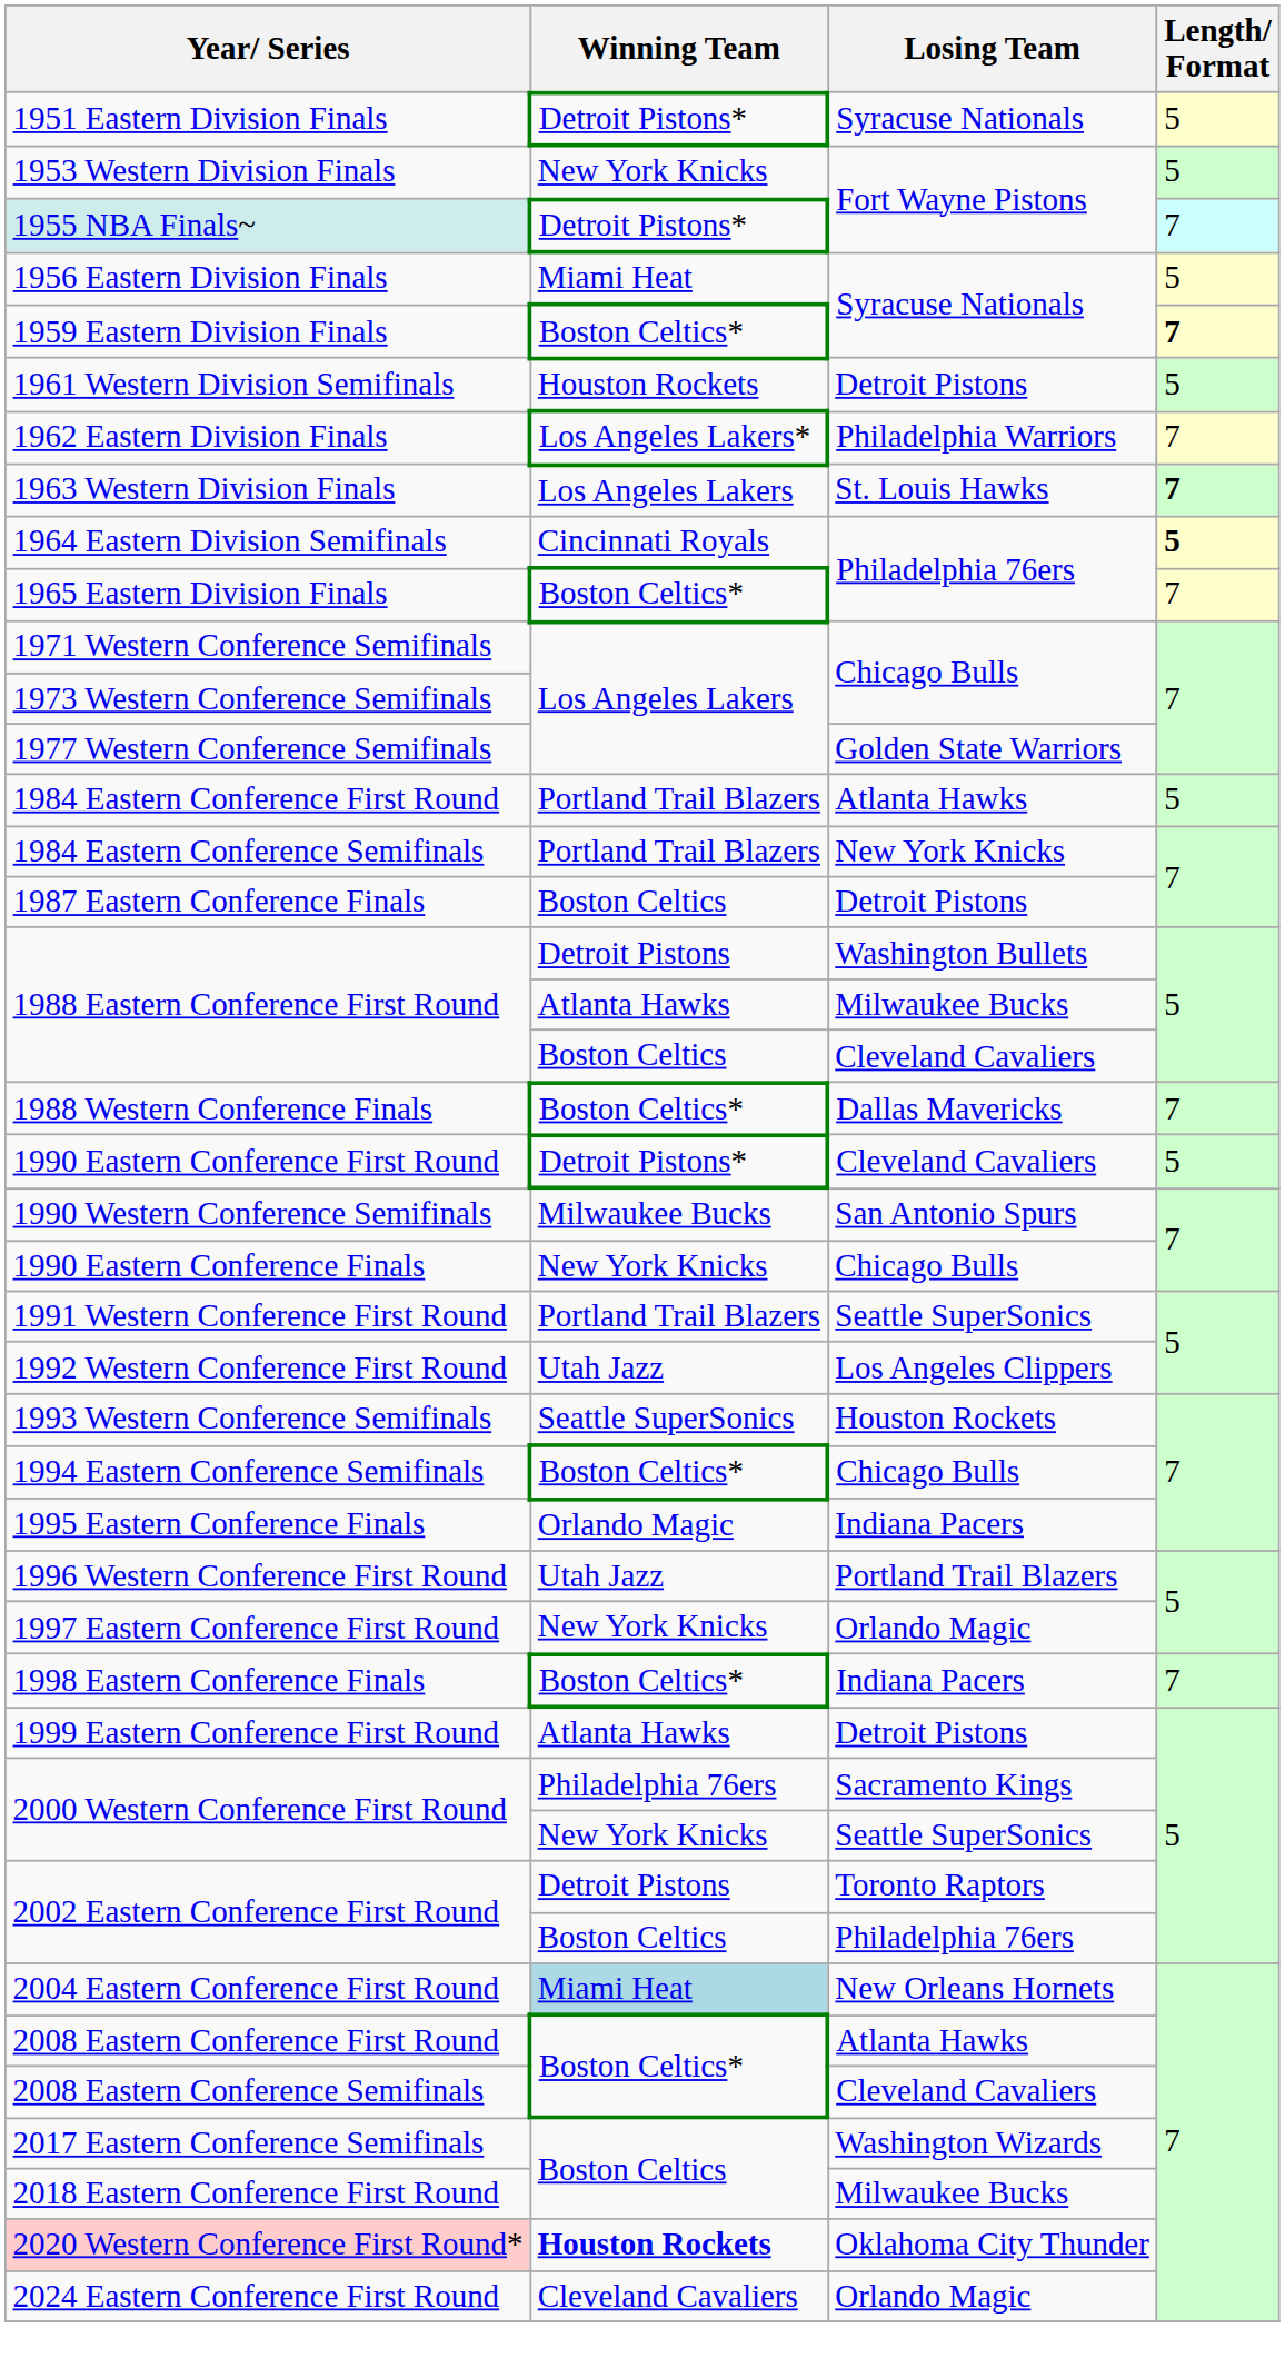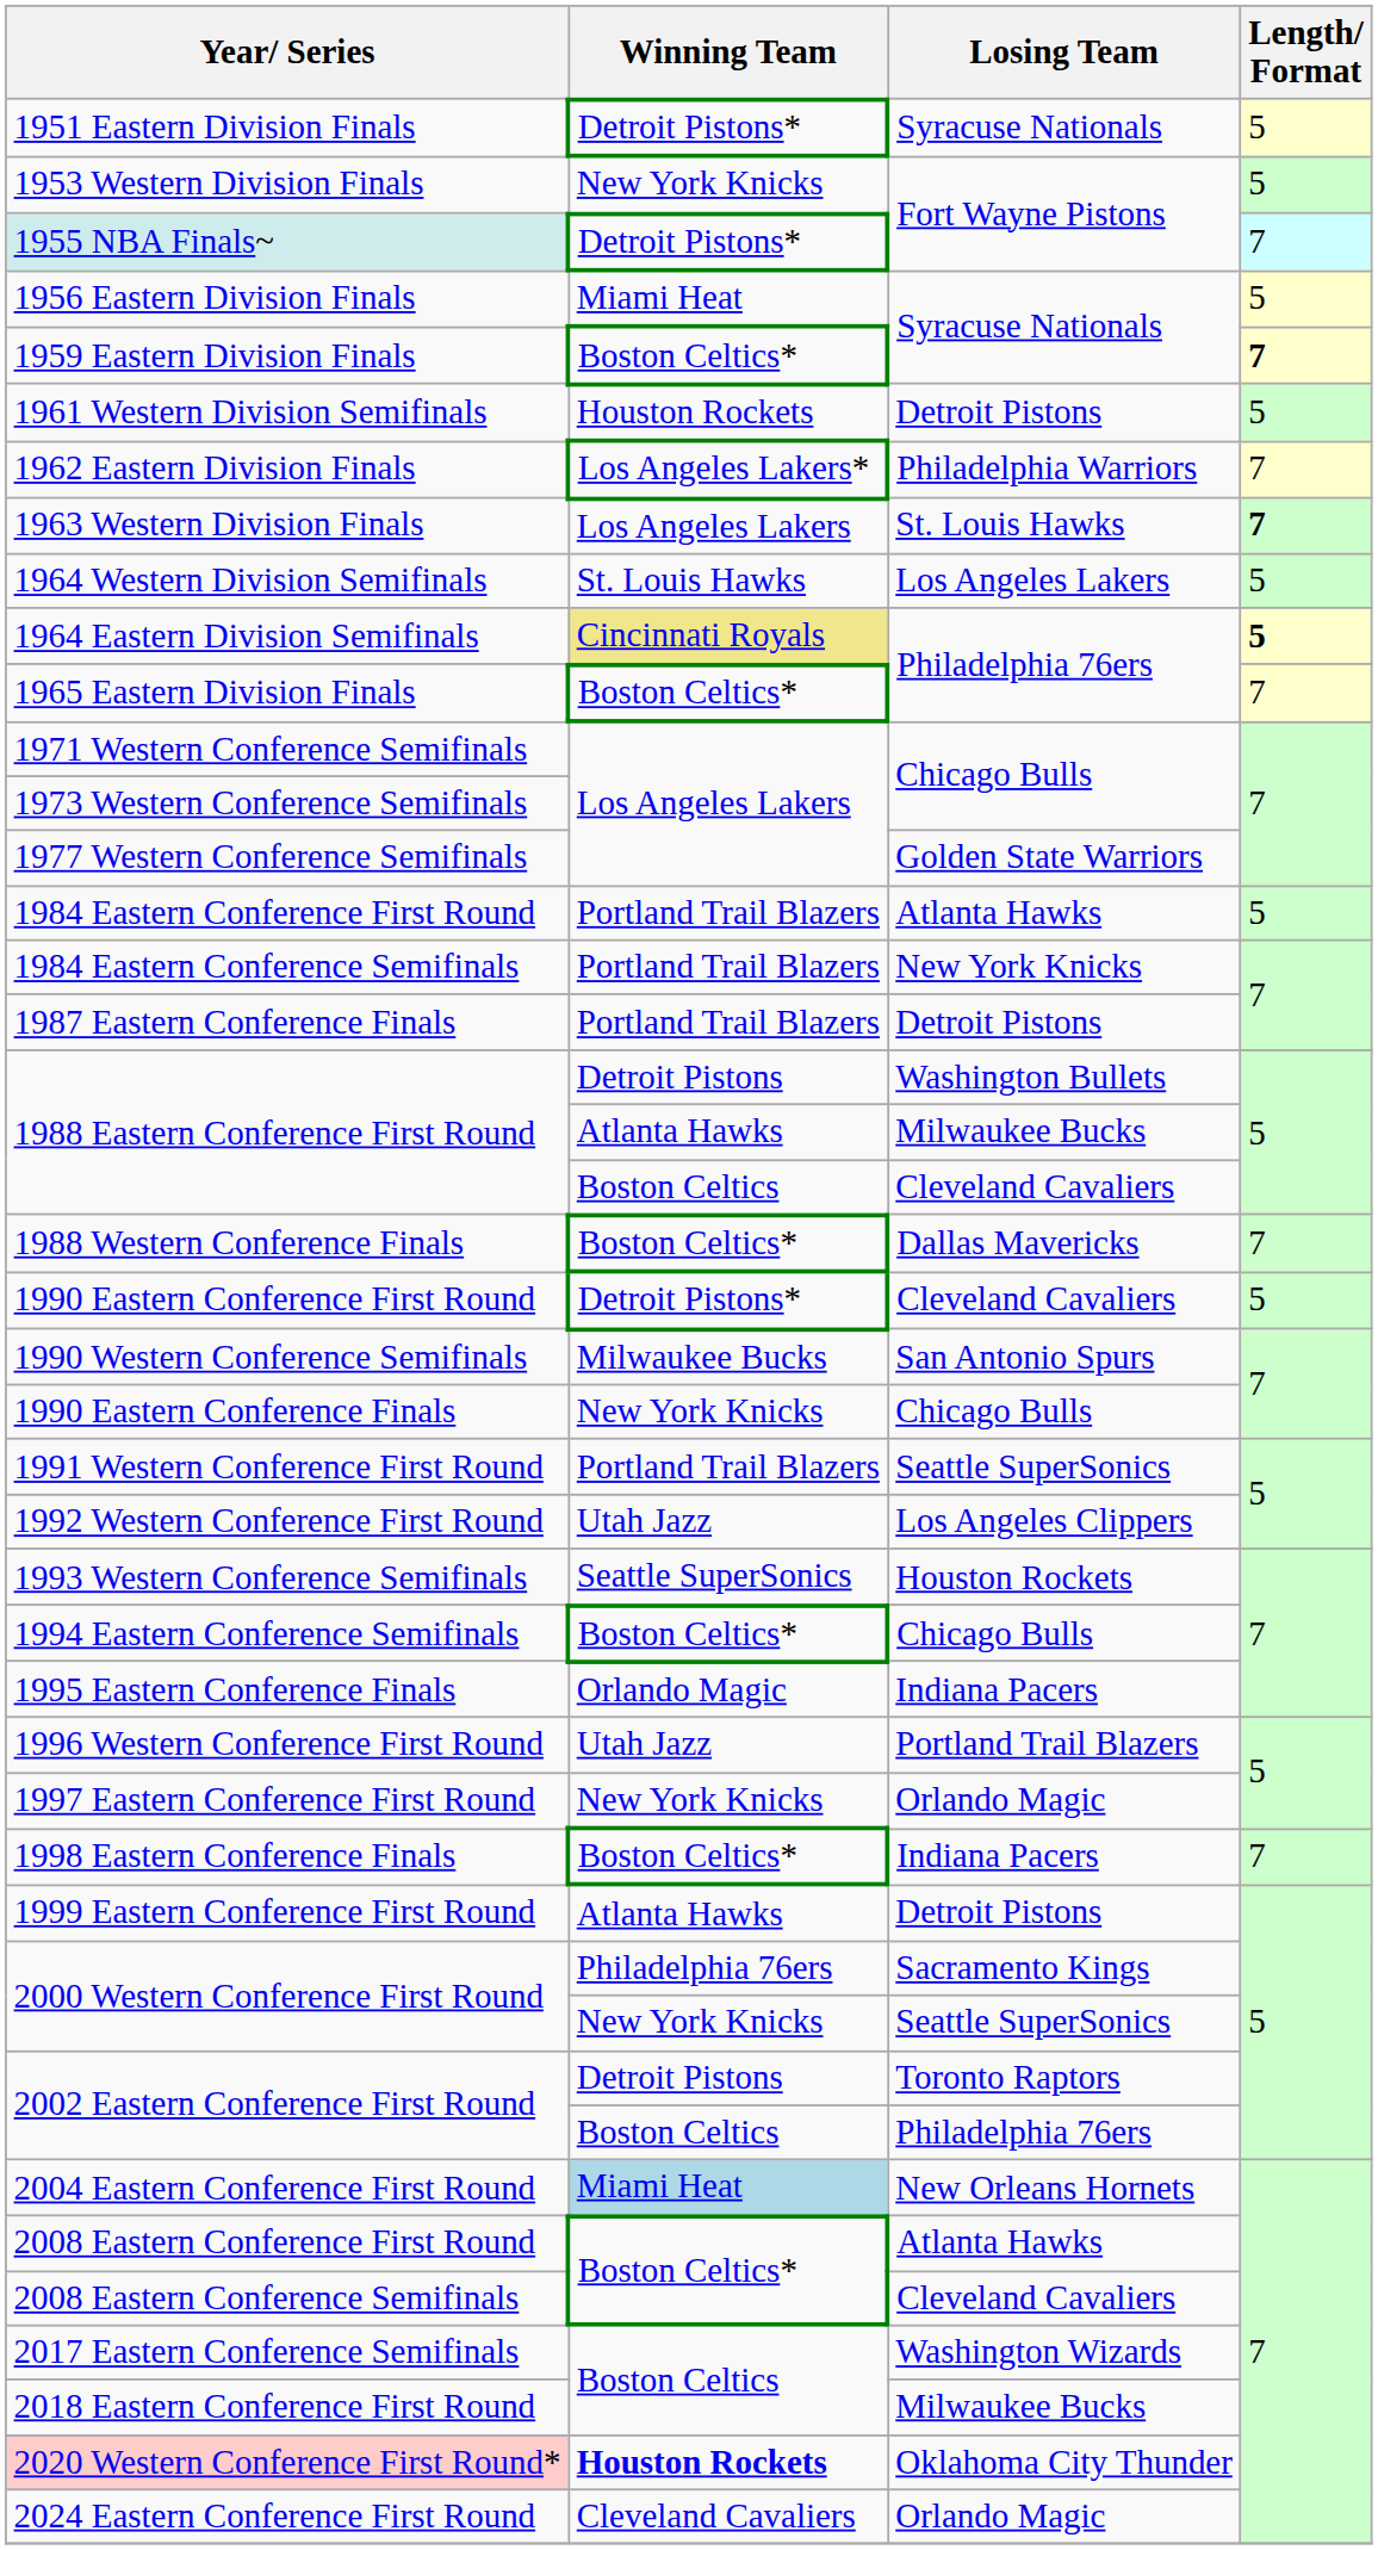 <table class="wikitable">
 <tr>
 <th>Year/ Series</th>
 <th>Winning Team</th>
 <th>Losing Team</th>
 <th>Length/<br>Format</th>
 </tr>
 <tr>
 <td><a href='#'>1951 Eastern Division Finals</a></td>
 <td style="border-bottom:2px solid green; border-top:2px solid green; border-left:2px solid green; border-right:2px solid green"><a href='#'>Detroit Pistons</a>*</td>
 <td><a href='#'>Syracuse Nationals</a></td>
 <td bgcolor="#ffffcc">5</td>
 </tr>
 <tr>
 <td><a href='#'>1953 Western Division Finals</a></td>
 <td><a href='#'>New York Knicks</a></td>
 <td rowspan="2"><a href='#'>Fort Wayne Pistons</a></td>
 <td bgcolor="#ccffcc">5</td>
 </tr>
 <tr>
 <td style="background-color:#cfecec"><a href='#'>1955 NBA Finals</a>~</td>
 <td style="border-bottom:2px solid green; border-top:2px solid green; border-left:2px solid green; border-right:2px solid green"><a href='#'>Detroit Pistons</a>*</td>
 <td bgcolor="#ccffff">7</td>
 </tr>
 <tr>
 <td><a href='#'>1956 Eastern Division Finals</a></td>
 <td><a href='#'>Miami Heat</a></td>
 <td rowspan="2"><a href='#'>Syracuse Nationals</a></td>
 <td bgcolor="#ffffcc">5</td>
 </tr>
 <tr>
 <td><a href='#'>1959 Eastern Division Finals</a></td>
 <td style="border-bottom:2px solid green; border-top:2px solid green; border-left:2px solid green; border-right:2px solid green"><a href='#'>Boston Celtics</a>*</td>
 <td bgcolor="#ffffcc"><strong>7</strong></td>
 </tr>
 <tr>
 <td><a href='#'>1961 Western Division Semifinals</a></td>
 <td><a href='#'>Houston Rockets</a></td>
 <td><a href='#'>Detroit Pistons</a></td>
 <td bgcolor="#ccffcc">5</td>
 </tr>
 <tr>
 <td><a href='#'>1962 Eastern Division Finals</a></td>
 <td style="border-bottom:2px solid green; border-top:2px solid green; border-left:2px solid green; border-right:2px solid green"><a href='#'>Los Angeles Lakers</a>*</td>
 <td><a href='#'>Philadelphia Warriors</a></td>
 <td bgcolor="#ffffcc">7</td>
 </tr>
 <tr>
 <td><a href='#'>1963 Western Division Finals</a></td>
 <td><a href='#'>Los Angeles Lakers</a></td>
 <td><a href='#'>St. Louis Hawks</a></td>
 <td bgcolor="#ccffcc"><strong>7</strong></td>
 </tr>
 <tr>
+<td><a href='#'>1964 Western Division Semifinals</a></td>
+<td><a href='#'>St. Louis Hawks</a></td>
+<td><a href='#'>Los Angeles Lakers</a></td>
+<td bgcolor="#ccffcc">5</td>
+</tr>
+<tr>
 <td><a href='#'>1964 Eastern Division Semifinals</a></td>
-<td><a href='#'>Cincinnati Royals</a></td>
+<td style="background: khaki;"><a href='#'>Cincinnati Royals</a></td>
 <td rowspan="2"><a href='#'>Philadelphia 76ers</a></td>
 <td bgcolor="#ffffcc"><strong>5</strong></td>
 </tr>
 <tr>
 <td><a href='#'>1965 Eastern Division Finals</a></td>
 <td style="border-bottom:2px solid green; border-top:2px solid green; border-left:2px solid green; border-right:2px solid green"><a href='#'>Boston Celtics</a>*</td>
 <td bgcolor="#ffffcc">7</td>
 </tr>
 <tr>
 <td><a href='#'>1971 Western Conference Semifinals</a></td>
 <td rowspan="3"><a href='#'>Los Angeles Lakers</a></td>
 <td rowspan="2"><a href='#'>Chicago Bulls</a></td>
 <td rowspan="3" bgcolor="#ccffcc">7</td>
 </tr>
 <tr>
 <td><a href='#'>1973 Western Conference Semifinals</a></td>
 </tr>
 <tr>
 <td><a href='#'>1977 Western Conference Semifinals</a></td>
 <td><a href='#'>Golden State Warriors</a></td>
 </tr>
 <tr>
 <td><a href='#'>1984 Eastern Conference First Round</a></td>
 <td><a href='#'>Portland Trail Blazers</a></td>
 <td><a href='#'>Atlanta Hawks</a></td>
 <td bgcolor="#ccffcc">5</td>
 </tr>
 <tr>
 <td><a href='#'>1984 Eastern Conference Semifinals</a></td>
 <td><a href='#'>Portland Trail Blazers</a></td>
 <td><a href='#'>New York Knicks</a></td>
 <td rowspan="2" bgcolor="#ccffcc">7</td>
 </tr>
 <tr>
 <td><a href='#'>1987 Eastern Conference Finals</a></td>
-<td><a href='#'>Boston Celtics</a></td>
+<td><a href='#'>Portland Trail Blazers</a></td>
 <td><a href='#'>Detroit Pistons</a></td>
 </tr>
 <tr>
 <td rowspan="3"><a href='#'>1988 Eastern Conference First Round</a></td>
 <td><a href='#'>Detroit Pistons</a></td>
 <td><a href='#'>Washington Bullets</a></td>
 <td rowspan="3" bgcolor="#ccffcc">5</td>
 </tr>
 <tr>
 <td><a href='#'>Atlanta Hawks</a></td>
 <td><a href='#'>Milwaukee Bucks</a></td>
 </tr>
 <tr>
 <td><a href='#'>Boston Celtics</a></td>
 <td><a href='#'>Cleveland Cavaliers</a></td>
 </tr>
 <tr>
 <td><a href='#'>1988 Western Conference Finals</a></td>
 <td style="border-bottom:2px solid green; border-top:2px solid green; border-left:2px solid green; border-right:2px solid green"><a href='#'>Boston Celtics</a>*</td>
 <td><a href='#'>Dallas Mavericks</a></td>
 <td bgcolor="#ccffcc">7</td>
 </tr>
 <tr>
 <td><a href='#'>1990 Eastern Conference First Round</a></td>
 <td style="border-bottom:2px solid green; border-top:2px solid green; border-left:2px solid green; border-right:2px solid green"><a href='#'>Detroit Pistons</a>*</td>
 <td><a href='#'>Cleveland Cavaliers</a></td>
 <td bgcolor="#ccffcc">5</td>
 </tr>
 <tr>
 <td><a href='#'>1990 Western Conference Semifinals</a></td>
 <td><a href='#'>Milwaukee Bucks</a></td>
 <td><a href='#'>San Antonio Spurs</a></td>
 <td rowspan="2" bgcolor="#ccffcc">7</td>
 </tr>
 <tr>
 <td><a href='#'>1990 Eastern Conference Finals</a></td>
 <td><a href='#'>New York Knicks</a></td>
 <td><a href='#'>Chicago Bulls</a></td>
 </tr>
 <tr>
 <td><a href='#'>1991 Western Conference First Round</a></td>
 <td><a href='#'>Portland Trail Blazers</a></td>
 <td><a href='#'>Seattle SuperSonics</a></td>
 <td rowspan="2" bgcolor="#ccffcc">5</td>
 </tr>
 <tr>
 <td><a href='#'>1992 Western Conference First Round</a></td>
 <td><a href='#'>Utah Jazz</a></td>
 <td><a href='#'>Los Angeles Clippers</a></td>
 </tr>
 <tr>
 <td><a href='#'>1993 Western Conference Semifinals</a></td>
 <td><a href='#'>Seattle SuperSonics</a></td>
 <td><a href='#'>Houston Rockets</a></td>
 <td rowspan="3" bgcolor="#ccffcc">7</td>
 </tr>
 <tr>
 <td><a href='#'>1994 Eastern Conference Semifinals</a></td>
 <td style="border-bottom:2px solid green; border-top:2px solid green; border-left:2px solid green; border-right:2px solid green"><a href='#'>Boston Celtics</a>*</td>
 <td><a href='#'>Chicago Bulls</a></td>
 </tr>
 <tr>
 <td><a href='#'>1995 Eastern Conference Finals</a></td>
 <td><a href='#'>Orlando Magic</a></td>
 <td><a href='#'>Indiana Pacers</a></td>
 </tr>
 <tr>
 <td><a href='#'>1996 Western Conference First Round</a></td>
 <td><a href='#'>Utah Jazz</a></td>
 <td><a href='#'>Portland Trail Blazers</a></td>
 <td rowspan="2" bgcolor="#ccffcc">5</td>
 </tr>
 <tr>
 <td><a href='#'>1997 Eastern Conference First Round</a></td>
 <td><a href='#'>New York Knicks</a></td>
 <td><a href='#'>Orlando Magic</a></td>
 </tr>
 <tr>
 <td><a href='#'>1998 Eastern Conference Finals</a></td>
 <td style="border-bottom:2px solid green; border-top:2px solid green; border-left:2px solid green; border-right:2px solid green"><a href='#'>Boston Celtics</a>*</td>
 <td><a href='#'>Indiana Pacers</a></td>
 <td bgcolor="#ccffcc">7</td>
 </tr>
 <tr>
 <td><a href='#'>1999 Eastern Conference First Round</a></td>
 <td><a href='#'>Atlanta Hawks</a></td>
 <td><a href='#'>Detroit Pistons</a></td>
 <td rowspan="5" bgcolor="#ccffcc">5</td>
 </tr>
 <tr>
 <td rowspan="2"><a href='#'>2000 Western Conference First Round</a></td>
 <td><a href='#'>Philadelphia 76ers</a></td>
 <td><a href='#'>Sacramento Kings</a></td>
 </tr>
 <tr>
 <td><a href='#'>New York Knicks</a></td>
 <td><a href='#'>Seattle SuperSonics</a></td>
 </tr>
 <tr>
 <td rowspan="2"><a href='#'>2002 Eastern Conference First Round</a></td>
 <td><a href='#'>Detroit Pistons</a></td>
 <td><a href='#'>Toronto Raptors</a></td>
 </tr>
 <tr>
 <td><a href='#'>Boston Celtics</a></td>
 <td><a href='#'>Philadelphia 76ers</a></td>
 </tr>
 <tr>
 <td><a href='#'>2004 Eastern Conference First Round</a></td>
 <td style="background: lightblue;"><a href='#'>Miami Heat</a></td>
 <td><a href='#'>New Orleans Hornets</a></td>
 <td rowspan="7" bgcolor="#ccffcc">7</td>
 </tr>
 <tr>
 <td><a href='#'>2008 Eastern Conference First Round</a></td>
 <td rowspan="2" style="border-bottom:2px solid green; border-top:2px solid green; border-left:2px solid green; border-right:2px solid green"><a href='#'>Boston Celtics</a>*</td>
 <td><a href='#'>Atlanta Hawks</a></td>
 </tr>
 <tr>
 <td><a href='#'>2008 Eastern Conference Semifinals</a></td>
 <td><a href='#'>Cleveland Cavaliers</a></td>
 </tr>
 <tr>
 <td><a href='#'>2017 Eastern Conference Semifinals</a></td>
 <td rowspan="2"><a href='#'>Boston Celtics</a></td>
 <td><a href='#'>Washington Wizards</a></td>
 </tr>
 <tr>
 <td><a href='#'>2018 Eastern Conference First Round</a></td>
 <td><a href='#'>Milwaukee Bucks</a></td>
 </tr>
 <tr>
 <td bgcolor="#ffcccc"><a href='#'>2020 Western Conference First Round</a>*</td>
 <td><strong><a href='#'>Houston Rockets</a></strong></td>
 <td><a href='#'>Oklahoma City Thunder</a></td>
 </tr>
 <tr>
 <td><a href='#'>2024 Eastern Conference First Round</a></td>
 <td><a href='#'>Cleveland Cavaliers</a></td>
 <td><a href='#'>Orlando Magic</a></td>
 </tr>
 <tr>
 </tr>
 </table>
